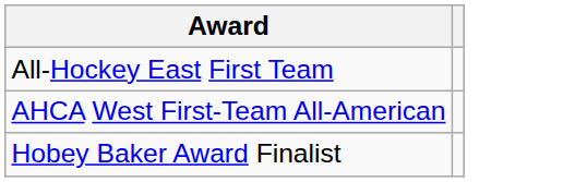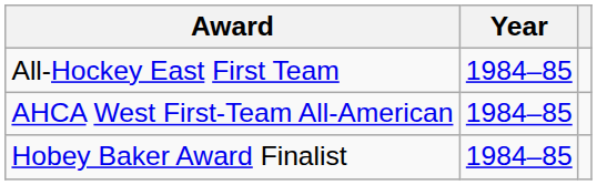 <table class="wikitable">
 <tr>
 <th>Award</th>
+<th>Year</th>
 <th></th>
 </tr>
 <tr>
 <td>All-<a href='#'>Hockey East</a> <a href='#'>First Team</a></td>
+<td><a href='#'>1984–85</a></td>
 <td></td>
 </tr>
 <tr>
 <td><a href='#'>AHCA</a> <a href='#'>West First-Team All-American</a></td>
+<td><a href='#'>1984–85</a></td>
 <td></td>
 </tr>
 <tr>
 <td><a href='#'>Hobey Baker Award</a> Finalist</td>
+<td><a href='#'>1984–85</a></td>
 <td></td>
 </tr>
 </table>
